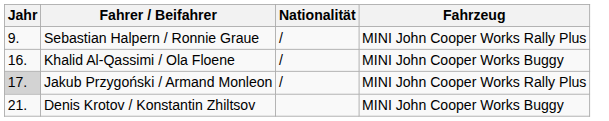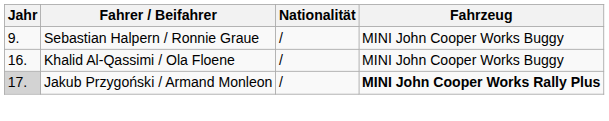 <table class="wikitable">
 <tr>
 <th>Jahr</th>
 <th>Fahrer / Beifahrer</th>
 <th>Nationalität</th>
 <th>Fahrzeug</th>
 </tr>
 <tr>
 <td>9.</td>
 <td>Sebastian Halpern / Ronnie Graue</td>
 <td> / </td>
-<td>MINI John Cooper Works Rally Plus</td>
+<td>MINI John Cooper Works Buggy</td>
 </tr>
 <tr>
 <td>16.</td>
 <td>Khalid Al-Qassimi / Ola Floene</td>
 <td> /  </td>
 <td>MINI John Cooper Works Buggy</td>
 </tr>
 <tr>
 <td style="background: lightgrey;">17.</td>
 <td>Jakub Przygoński / Armand Monleon</td>
 <td> /  </td>
-<td>MINI John Cooper Works Rally Plus</td>
-</tr>
-<tr>
-<td>21.</td>
-<td>Denis Krotov / Konstantin Zhiltsov</td>
-<td></td>
-<td>MINI John Cooper Works Buggy</td>
+<td><strong>MINI John Cooper Works Rally Plus</strong></td>
 </tr>
 </table>
